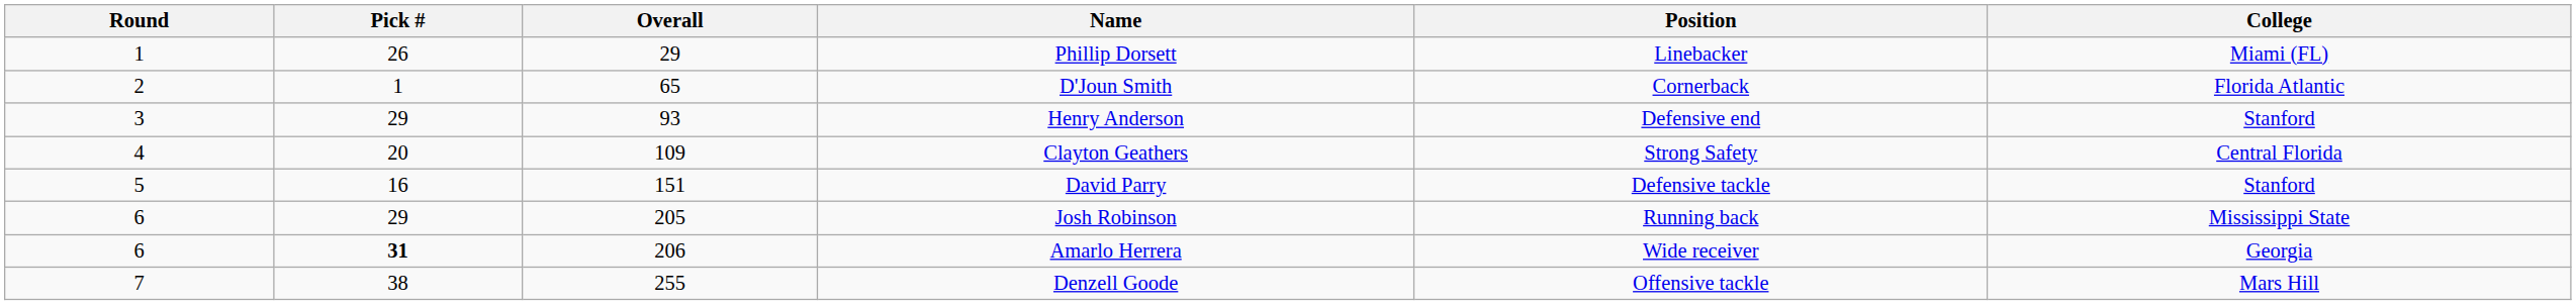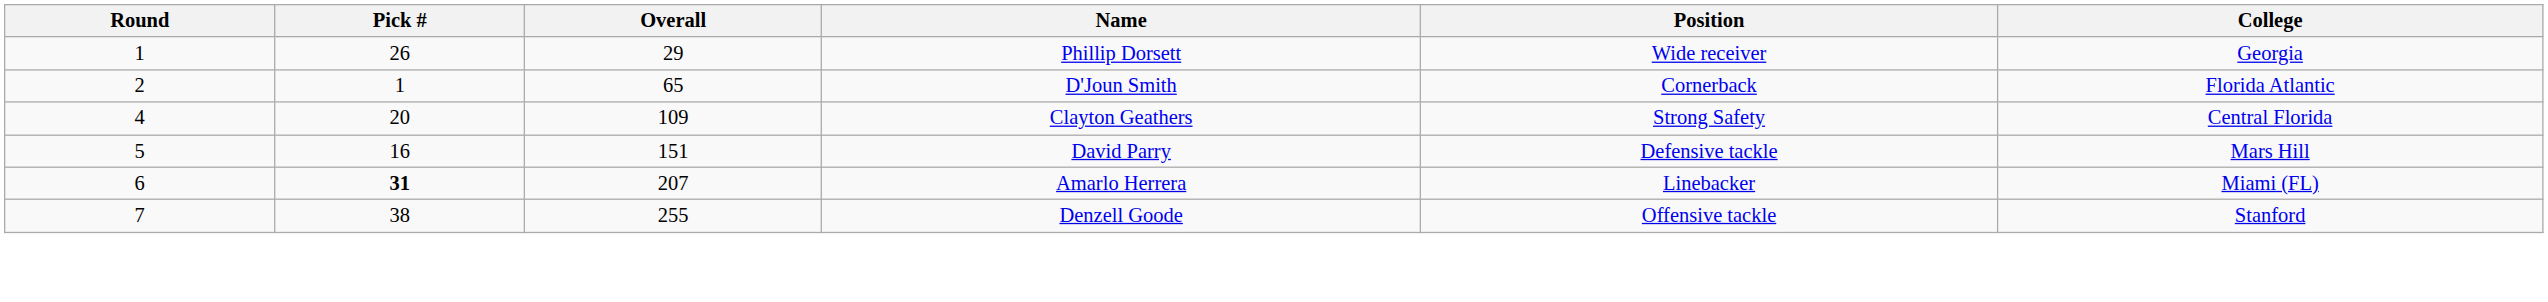 <table class="wikitable sortable sortable" style="width: 100%; text-align:center">
 <tr>
 <th>Round</th>
 <th>Pick #</th>
 <th>Overall</th>
 <th>Name</th>
 <th>Position</th>
 <th>College</th>
 </tr>
 <tr>
 <td>1</td>
 <td>26</td>
 <td>29</td>
 <td><a href='#'>Phillip Dorsett</a></td>
-<td><a href='#'>Linebacker</a></td>
-<td><a href='#'>Miami (FL)</a></td>
+<td><a href='#'>Wide receiver</a></td>
+<td><a href='#'>Georgia</a></td>
 </tr>
 <tr>
 <td>2</td>
 <td>1</td>
 <td>65</td>
 <td><a href='#'>D'Joun Smith</a></td>
 <td><a href='#'>Cornerback</a></td>
 <td><a href='#'>Florida Atlantic</a></td>
-</tr>
-<tr>
-<td>3</td>
-<td>29</td>
-<td>93</td>
-<td><a href='#'>Henry Anderson</a></td>
-<td><a href='#'>Defensive end</a></td>
-<td><a href='#'>Stanford</a></td>
 </tr>
 <tr>
 <td>4</td>
 <td>20</td>
 <td>109</td>
 <td><a href='#'>Clayton Geathers</a></td>
 <td><a href='#'>Strong Safety</a></td>
 <td><a href='#'>Central Florida</a></td>
 </tr>
 <tr>
 <td>5</td>
 <td>16</td>
 <td>151</td>
 <td><a href='#'>David Parry</a></td>
 <td><a href='#'>Defensive tackle</a></td>
-<td><a href='#'>Stanford</a></td>
-</tr>
-<tr>
-<td>6</td>
-<td>29</td>
-<td>205</td>
-<td><a href='#'>Josh Robinson</a></td>
-<td><a href='#'>Running back</a></td>
-<td><a href='#'>Mississippi State</a></td>
+<td><a href='#'>Mars Hill</a></td>
 </tr>
 <tr>
 <td>6</td>
 <td><strong>31</strong></td>
-<td>206</td>
+<td>207</td>
 <td><a href='#'>Amarlo Herrera</a></td>
-<td><a href='#'>Wide receiver</a></td>
-<td><a href='#'>Georgia</a></td>
+<td><a href='#'>Linebacker</a></td>
+<td><a href='#'>Miami (FL)</a></td>
 </tr>
 <tr>
 <td>7</td>
 <td>38</td>
 <td>255</td>
 <td><a href='#'>Denzell Goode</a></td>
 <td><a href='#'>Offensive tackle</a></td>
-<td><a href='#'>Mars Hill</a></td>
+<td><a href='#'>Stanford</a></td>
 </tr>
 </table>
